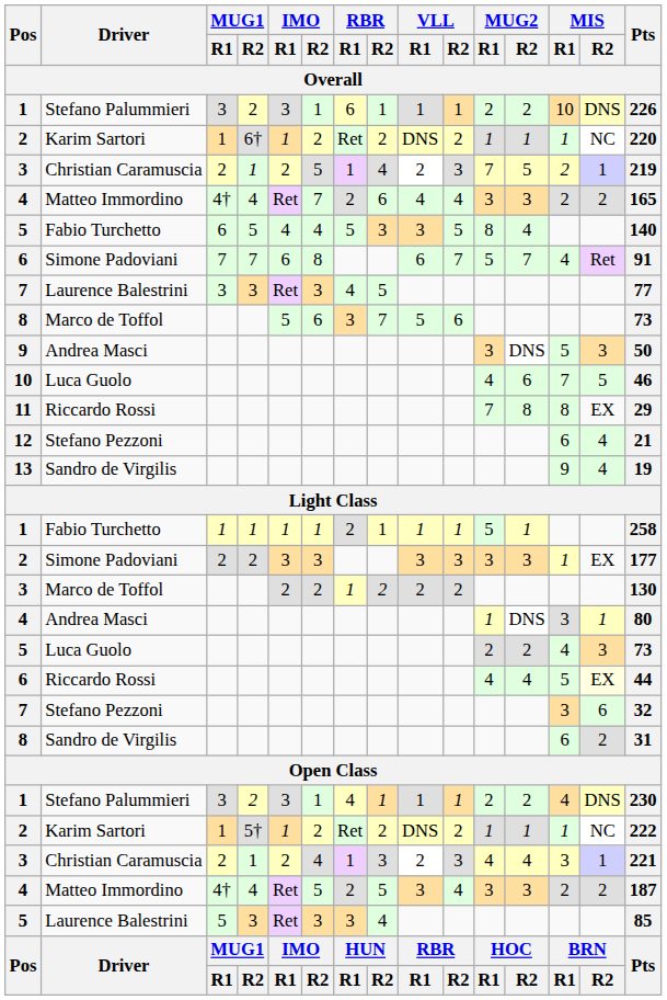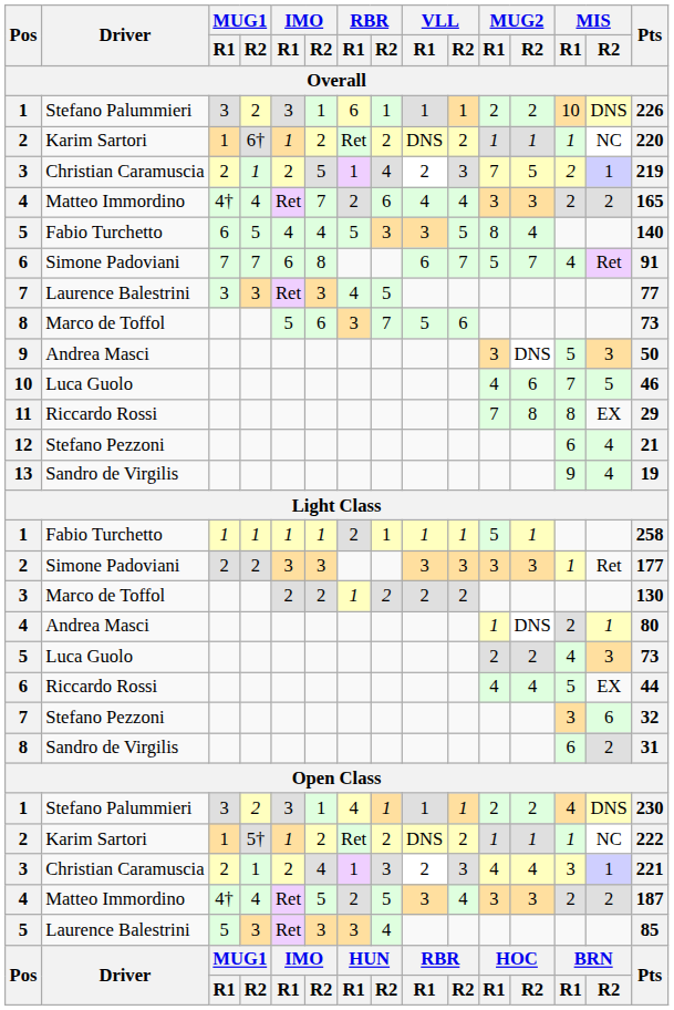 <table class="wikitable" style="font-size:85%; text-align:center">
 <tr>
 <th rowspan="2" valign="middle">Pos</th>
 <th rowspan="2" valign="middle">Driver</th>
 <th colspan="2"><a href='#'>MUG1</a><br></th>
 <th colspan="2"><a href='#'>IMO</a><br></th>
 <th colspan="2"><a href='#'>RBR</a><br></th>
 <th colspan="2"><a href='#'>VLL</a><br></th>
 <th colspan="2"><a href='#'>MUG2</a><br></th>
 <th colspan="2"><a href='#'>MIS</a><br></th>
 <th rowspan="2" valign="middle">Pts</th>
 </tr>
 <tr>
 <th>R1</th>
 <th>R2</th>
 <th>R1</th>
 <th>R2</th>
 <th>R1</th>
 <th>R2</th>
 <th>R1</th>
 <th>R2</th>
 <th>R1</th>
 <th>R2</th>
 <th>R1</th>
 <th>R2</th>
 </tr>
 <tr>
 <th colspan="15">Overall</th>
 </tr>
 <tr>
 <th>1</th>
 <td align="left"> Stefano Palummieri</td>
 <td style="background:#dfdfdf;">3</td>
 <td style="background:#ffffbf;">2</td>
 <td style="background:#dfdfdf;">3</td>
 <td style="background:#dfffdf;">1</td>
 <td style="background:#ffffbf;">6</td>
 <td style="background:#dfffdf;">1</td>
 <td style="background:#dfdfdf;">1</td>
 <td style="background:#ffdf9f;">1</td>
 <td style="background:#dfffdf;">2</td>
 <td style="background:#dfffdf;">2</td>
 <td style="background:#ffdf9f;">10</td>
 <td style="background:#ffffbf;">DNS</td>
 <th>226</th>
 </tr>
 <tr>
 <th>2</th>
 <td align="left"> Karim Sartori</td>
 <td style="background:#ffdf9f;">1</td>
 <td style="background:#dfdfdf;">6†</td>
 <td style="background:#ffdf9f;"><em>1</em></td>
 <td style="background:#ffffbf;">2</td>
 <td style="background:#dfffdf;">Ret</td>
 <td style="background:#ffffbf;">2</td>
 <td style="background:#ffffbf;">DNS</td>
 <td style="background:#ffffbf;">2</td>
 <td style="background:#dfdfdf;"><em>1</em></td>
 <td style="background:#dfdfdf;"><em>1</em></td>
 <td style="background:#dfffdf;"><em>1</em></td>
 <td style="background:#ffffff;">NC</td>
 <th>220</th>
 </tr>
 <tr>
 <th>3</th>
 <td align="left"> Christian Caramuscia</td>
 <td style="background:#ffffbf;">2</td>
 <td style="background:#dfffdf;"><em>1</em></td>
 <td style="background:#ffffbf;">2</td>
 <td style="background:#dfdfdf;">5</td>
 <td style="background:#efcfff;">1</td>
 <td style="background:#dfdfdf;">4</td>
 <td style="background:#ffffff;">2</td>
 <td style="background:#dfdfdf;">3</td>
 <td style="background:#ffffbf;">7</td>
 <td style="background:#ffffbf;">5</td>
 <td style="background:#ffffbf;"><em>2</em></td>
 <td style="background:#cfcfff;">1</td>
 <th>219</th>
 </tr>
 <tr>
 <th>4</th>
 <td align="left"> Matteo Immordino</td>
 <td style="background:#dfffdf;">4†</td>
 <td style="background:#dfffdf;">4</td>
 <td style="background:#efcfff;">Ret</td>
 <td style="background:#dfffdf;">7</td>
 <td style="background:#dfdfdf;">2</td>
 <td style="background:#dfffdf;">6</td>
 <td style="background:#dfffdf;">4</td>
 <td style="background:#dfffdf;">4</td>
 <td style="background:#ffdf9f;">3</td>
 <td style="background:#ffdf9f;">3</td>
 <td style="background:#dfdfdf;">2</td>
 <td style="background:#dfdfdf;">2</td>
 <th>165</th>
 </tr>
 <tr>
 <th>5</th>
 <td align="left"> Fabio Turchetto</td>
 <td style="background:#dfffdf;">6</td>
 <td style="background:#dfffdf;">5</td>
 <td style="background:#dfffdf;">4</td>
 <td style="background:#dfffdf;">4</td>
 <td style="background:#dfffdf;">5</td>
 <td style="background:#ffdf9f;">3</td>
 <td style="background:#ffdf9f;">3</td>
 <td style="background:#dfffdf;">5</td>
 <td style="background:#dfffdf;">8</td>
 <td style="background:#dfffdf;">4</td>
 <td></td>
 <td></td>
 <th>140</th>
 </tr>
 <tr>
 <th>6</th>
 <td align="left"> Simone Padoviani</td>
 <td style="background:#dfffdf;">7</td>
 <td style="background:#dfffdf;">7</td>
 <td style="background:#dfffdf;">6</td>
 <td style="background:#dfffdf;">8</td>
 <td></td>
 <td></td>
 <td style="background:#dfffdf;">6</td>
 <td style="background:#dfffdf;">7</td>
 <td style="background:#dfffdf;">5</td>
 <td style="background:#dfffdf;">7</td>
 <td style="background:#dfffdf;">4</td>
 <td style="background:#efcfff;">Ret</td>
 <th>91</th>
 </tr>
 <tr>
 <th>7</th>
 <td align="left"> Laurence Balestrini</td>
 <td style="background:#dfffdf;">3</td>
 <td style="background:#ffdf9f;">3</td>
 <td style="background:#efcfff;">Ret</td>
 <td style="background:#ffdf9f;">3</td>
 <td style="background:#dfffdf;">4</td>
 <td style="background:#dfffdf;">5</td>
 <td></td>
 <td></td>
 <td></td>
 <td></td>
 <td></td>
 <td></td>
 <th>77</th>
 </tr>
 <tr>
 <th>8</th>
 <td align="left"> Marco de Toffol</td>
 <td></td>
 <td></td>
 <td style="background:#dfffdf;">5</td>
 <td style="background:#dfffdf;">6</td>
 <td style="background:#ffdf9f;">3</td>
 <td style="background:#dfffdf;">7</td>
 <td style="background:#dfffdf;">5</td>
 <td style="background:#dfffdf;">6</td>
 <td></td>
 <td></td>
 <td></td>
 <td></td>
 <th>73</th>
 </tr>
 <tr>
 <th>9</th>
 <td align="left"> Andrea Masci</td>
 <td></td>
 <td></td>
 <td></td>
 <td></td>
 <td></td>
 <td></td>
 <td></td>
 <td></td>
 <td style="background:#ffdf9f;">3</td>
 <td style="background:#ffffff;">DNS</td>
 <td style="background:#dfffdf;">5</td>
 <td style="background:#ffdf9f;">3</td>
 <th>50</th>
 </tr>
 <tr>
 <th>10</th>
 <td align="left"> Luca Guolo</td>
 <td></td>
 <td></td>
 <td></td>
 <td></td>
 <td></td>
 <td></td>
 <td></td>
 <td></td>
 <td style="background:#dfffdf;">4</td>
 <td style="background:#dfffdf;">6</td>
 <td style="background:#dfffdf;">7</td>
 <td style="background:#dfffdf;">5</td>
 <th>46</th>
 </tr>
 <tr>
 <th>11</th>
 <td align="left"> Riccardo Rossi</td>
 <td></td>
 <td></td>
 <td></td>
 <td></td>
 <td></td>
 <td></td>
 <td></td>
 <td></td>
 <td style="background:#dfffdf;">7</td>
 <td style="background:#dfffdf;">8</td>
 <td style="background:#dfffdf;">8</td>
 <td>EX</td>
 <th>29</th>
 </tr>
 <tr>
 <th>12</th>
 <td align="left"> Stefano Pezzoni</td>
 <td></td>
 <td></td>
 <td></td>
 <td></td>
 <td></td>
 <td></td>
 <td></td>
 <td></td>
 <td></td>
 <td></td>
 <td style="background:#dfffdf;">6</td>
 <td style="background:#dfffdf;">4</td>
 <th>21</th>
 </tr>
 <tr>
 <th>13</th>
 <td align="left"> Sandro de Virgilis</td>
 <td></td>
 <td></td>
 <td></td>
 <td></td>
 <td></td>
 <td></td>
 <td></td>
 <td></td>
 <td></td>
 <td></td>
 <td style="background:#dfffdf;">9</td>
 <td style="background:#dfffdf;">4</td>
 <th>19</th>
 </tr>
 <tr>
 <th colspan="15">Light Class</th>
 </tr>
 <tr>
 <th>1</th>
 <td align="left"> Fabio Turchetto</td>
 <td style="background:#ffffbf;"><em>1</em></td>
 <td style="background:#ffffbf;"><em>1</em></td>
 <td style="background:#ffffbf;"><em>1</em></td>
 <td style="background:#ffffbf;"><em>1</em></td>
 <td style="background:#dfdfdf;">2</td>
 <td style="background:#ffffbf;">1</td>
 <td style="background:#ffffbf;"><em>1</em></td>
 <td style="background:#ffffbf;"><em>1</em></td>
 <td style="background:#dfffdf;">5</td>
 <td style="background:#ffffbf;"><em>1</em></td>
 <td></td>
 <td></td>
 <th>258</th>
 </tr>
 <tr>
 <th>2</th>
 <td align="left"> Simone Padoviani</td>
 <td style="background:#dfdfdf;">2</td>
 <td style="background:#dfdfdf;">2</td>
 <td style="background:#ffdf9f;">3</td>
 <td style="background:#ffdf9f;">3</td>
 <td></td>
 <td></td>
 <td style="background:#ffdf9f;">3</td>
 <td style="background:#ffdf9f;">3</td>
 <td style="background:#ffdf9f;">3</td>
 <td style="background:#ffdf9f;">3</td>
 <td style="background:#ffffbf;"><em>1</em></td>
-<td>EX</td>
+<td>Ret</td>
 <th>177</th>
 </tr>
 <tr>
 <th>3</th>
 <td align="left"> Marco de Toffol</td>
 <td></td>
 <td></td>
 <td style="background:#dfdfdf;">2</td>
 <td style="background:#dfdfdf;">2</td>
 <td style="background:#ffffbf;"><em>1</em></td>
 <td style="background:#dfdfdf;"><em>2</em></td>
 <td style="background:#dfdfdf;">2</td>
 <td style="background:#dfdfdf;">2</td>
 <td></td>
 <td></td>
 <td></td>
 <td></td>
 <th>130</th>
 </tr>
 <tr>
 <th>4</th>
 <td align="left"> Andrea Masci</td>
 <td></td>
 <td></td>
 <td></td>
 <td></td>
 <td></td>
 <td></td>
 <td></td>
 <td></td>
 <td style="background:#ffffbf;"><em>1</em></td>
 <td style="background:#ffffff;">DNS</td>
-<td style="background:#dfdfdf;">3</td>
+<td style="background:#dfdfdf;">2</td>
 <td style="background:#ffffbf;"><em>1</em></td>
 <th>80</th>
 </tr>
 <tr>
 <th>5</th>
 <td align="left"> Luca Guolo</td>
 <td></td>
 <td></td>
 <td></td>
 <td></td>
 <td></td>
 <td></td>
 <td></td>
 <td></td>
 <td style="background:#dfdfdf;">2</td>
 <td style="background:#dfdfdf;">2</td>
 <td style="background:#dfffdf;">4</td>
 <td style="background:#ffdf9f;">3</td>
 <th>73</th>
 </tr>
 <tr>
 <th>6</th>
 <td align="left"> Riccardo Rossi</td>
 <td></td>
 <td></td>
 <td></td>
 <td></td>
 <td></td>
 <td></td>
 <td></td>
 <td></td>
 <td style="background:#dfffdf;">4</td>
 <td style="background:#dfffdf;">4</td>
 <td style="background:#dfffdf;">5</td>
-<td style="background: lightyellow;">EX</td>
+<td>EX</td>
 <th>44</th>
 </tr>
 <tr>
 <th>7</th>
 <td align="left"> Stefano Pezzoni</td>
 <td></td>
 <td></td>
 <td></td>
 <td></td>
 <td></td>
 <td></td>
 <td></td>
 <td></td>
 <td></td>
 <td></td>
 <td style="background:#ffdf9f;">3</td>
 <td style="background:#dfffdf;">6</td>
 <th>32</th>
 </tr>
 <tr>
 <th>8</th>
 <td align="left"> Sandro de Virgilis</td>
 <td></td>
 <td></td>
 <td></td>
 <td></td>
 <td></td>
 <td></td>
 <td></td>
 <td></td>
 <td></td>
 <td></td>
 <td style="background:#dfffdf;">6</td>
 <td style="background:#dfdfdf;">2</td>
 <th>31</th>
 </tr>
 <tr>
 <th colspan="15">Open Class</th>
 </tr>
 <tr>
 <th>1</th>
 <td align="left"> Stefano Palummieri</td>
 <td style="background:#dfdfdf;">3</td>
 <td style="background:#ffffbf;"><em>2</em></td>
 <td style="background:#dfdfdf;">3</td>
 <td style="background:#dfffdf;">1</td>
 <td style="background:#ffffbf;">4</td>
 <td style="background:#ffdf9f;"><em>1</em></td>
 <td style="background:#dfdfdf;">1</td>
 <td style="background:#ffdf9f;"><em>1</em></td>
 <td style="background:#dfffdf;">2</td>
 <td style="background:#dfffdf;">2</td>
 <td style="background:#ffdf9f;">4</td>
 <td style="background:#ffffbf;">DNS</td>
 <th>230</th>
 </tr>
 <tr>
 <th>2</th>
 <td align="left"> Karim Sartori</td>
 <td style="background:#ffdf9f;">1</td>
 <td style="background:#dfdfdf;">5†</td>
 <td style="background:#ffdf9f;"><em>1</em></td>
 <td style="background:#ffffbf;">2</td>
 <td style="background:#dfffdf;">Ret</td>
 <td style="background:#ffffbf;">2</td>
 <td style="background:#ffffbf;">DNS</td>
 <td style="background:#ffffbf;">2</td>
 <td style="background:#dfdfdf;"><em>1</em></td>
 <td style="background:#dfdfdf;"><em>1</em></td>
 <td style="background:#dfffdf;"><em>1</em></td>
 <td style="background:#ffffff;">NC</td>
 <th>222</th>
 </tr>
 <tr>
 <th>3</th>
 <td align="left"> Christian Caramuscia</td>
 <td style="background:#ffffbf;">2</td>
 <td style="background:#dfffdf;">1</td>
 <td style="background:#ffffbf;">2</td>
 <td style="background:#dfdfdf;">4</td>
 <td style="background:#efcfff;">1</td>
 <td style="background:#dfdfdf;">3</td>
 <td style="background:#ffffff;">2</td>
 <td style="background:#dfdfdf;">3</td>
 <td style="background:#ffffbf;">4</td>
 <td style="background:#ffffbf;">4</td>
 <td style="background:#ffffbf;">3</td>
 <td style="background:#cfcfff;">1</td>
 <th>221</th>
 </tr>
 <tr>
 <th>4</th>
 <td align="left"> Matteo Immordino</td>
 <td style="background:#dfffdf;">4†</td>
 <td style="background:#dfffdf;">4</td>
 <td style="background:#efcfff;">Ret</td>
 <td style="background:#dfffdf;">5</td>
 <td style="background:#dfdfdf;">2</td>
 <td style="background:#dfffdf;">5</td>
 <td style="background:#ffdf9f;">3</td>
 <td style="background:#dfffdf;">4</td>
 <td style="background:#ffdf9f;">3</td>
 <td style="background:#ffdf9f;">3</td>
 <td style="background:#dfdfdf;">2</td>
 <td style="background:#dfdfdf;">2</td>
 <th>187</th>
 </tr>
 <tr>
 <th>5</th>
 <td align="left"> Laurence Balestrini</td>
 <td style="background:#dfffdf;">5</td>
 <td style="background:#ffdf9f;">3</td>
 <td style="background:#efcfff;">Ret</td>
 <td style="background:#ffdf9f;">3</td>
 <td style="background:#ffdf9f;">3</td>
 <td style="background:#dfffdf;">4</td>
 <td></td>
 <td></td>
 <td></td>
 <td></td>
 <td></td>
 <td></td>
 <th>85</th>
 </tr>
 <tr>
 <th rowspan="2">Pos</th>
 <th rowspan="2">Driver</th>
 <th colspan="2"><a href='#'>MUG1</a><br></th>
 <th colspan="2"><a href='#'>IMO</a><br></th>
 <th colspan="2"><a href='#'>HUN</a><br></th>
 <th colspan="2"><a href='#'>RBR</a><br></th>
 <th colspan="2"><a href='#'>HOC</a><br></th>
 <th colspan="2"><a href='#'>BRN</a><br></th>
 <th rowspan="2">Pts</th>
 </tr>
 <tr>
 <th>R1</th>
 <th>R2</th>
 <th>R1</th>
 <th>R2</th>
 <th>R1</th>
 <th>R2</th>
 <th>R1</th>
 <th>R2</th>
 <th>R1</th>
 <th>R2</th>
 <th>R1</th>
 <th>R2</th>
 </tr>
 </table>
